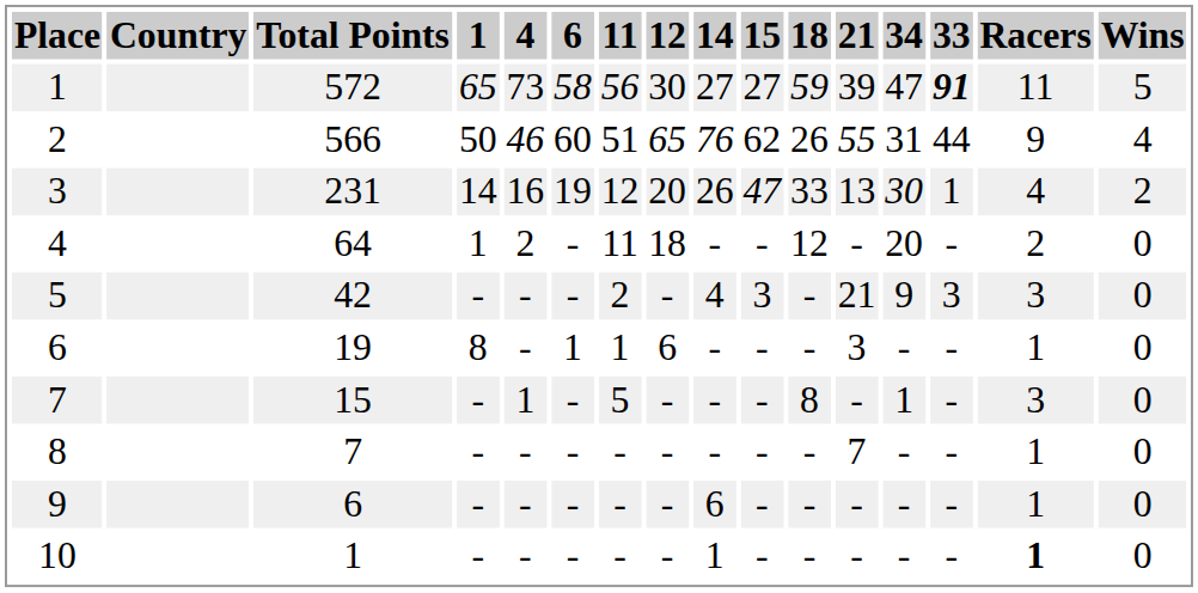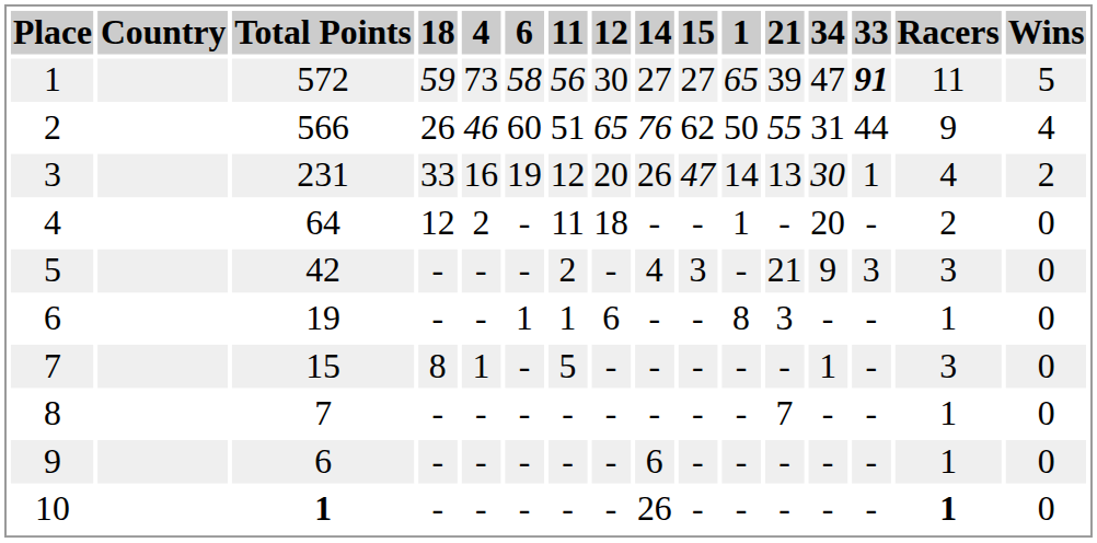 <table border="0" style="border: 1px solid #999; background-color:#FFFFFF; text-align:center">
 <tr align="center" bgcolor="#CCCCCC">
 <th>Place</th>
 <th>Country</th>
 <th>Total Points</th>
-<th>1</th>
+<th>18</th>
 <th>4</th>
 <th>6</th>
 <th>11</th>
 <th>12</th>
 <th>14</th>
 <th>15</th>
-<th>18</th>
+<th>1</th>
 <th>21</th>
 <th>34</th>
 <th>33</th>
 <th>Racers</th>
 <th>Wins</th>
 </tr>
 <tr bgcolor="#EFEFEF">
 <td>1</td>
 <td align="left"></td>
 <td>572</td>
-<td><em>65</em></td>
+<td><em>59</em></td>
 <td>73</td>
 <td><em>58</em></td>
 <td><em>56</em></td>
 <td>30</td>
 <td>27</td>
 <td>27</td>
-<td><em>59</em></td>
+<td><em>65</em></td>
 <td>39</td>
 <td>47</td>
 <td><strong><em>91</em></strong></td>
 <td>11</td>
 <td>5</td>
 </tr>
 <tr>
 <td>2</td>
 <td align="left"></td>
 <td>566</td>
-<td>50</td>
+<td>26</td>
 <td><em>46</em></td>
 <td>60</td>
 <td>51</td>
 <td><em>65</em></td>
 <td><em>76</em></td>
 <td>62</td>
-<td>26</td>
+<td>50</td>
 <td><em>55</em></td>
 <td>31</td>
 <td>44</td>
 <td>9</td>
 <td>4</td>
 </tr>
 <tr bgcolor="#EFEFEF">
 <td>3</td>
 <td align="left"></td>
 <td>231</td>
-<td>14</td>
+<td>33</td>
 <td>16</td>
 <td>19</td>
 <td>12</td>
 <td>20</td>
 <td>26</td>
 <td><em>47</em></td>
-<td>33</td>
+<td>14</td>
 <td>13</td>
 <td><em>30</em></td>
 <td>1</td>
 <td>4</td>
 <td>2</td>
 </tr>
 <tr>
 <td>4</td>
 <td align="left"></td>
 <td>64</td>
-<td>1</td>
+<td>12</td>
 <td>2</td>
 <td>-</td>
 <td>11</td>
 <td>18</td>
 <td>-</td>
 <td>-</td>
-<td>12</td>
+<td>1</td>
 <td>-</td>
 <td>20</td>
 <td>-</td>
 <td>2</td>
 <td>0</td>
 </tr>
 <tr bgcolor="#EFEFEF">
 <td>5</td>
 <td align="left"></td>
 <td>42</td>
 <td>-</td>
 <td>-</td>
 <td>-</td>
 <td>2</td>
 <td>-</td>
 <td>4</td>
 <td>3</td>
 <td>-</td>
 <td>21</td>
 <td>9</td>
 <td>3</td>
 <td>3</td>
 <td>0</td>
 </tr>
 <tr>
 <td>6</td>
 <td align="left"></td>
 <td>19</td>
-<td>8</td>
+<td>-</td>
 <td>-</td>
 <td>1</td>
 <td>1</td>
 <td>6</td>
 <td>-</td>
 <td>-</td>
-<td>-</td>
+<td>8</td>
 <td>3</td>
 <td>-</td>
 <td>-</td>
 <td>1</td>
 <td>0</td>
 </tr>
 <tr bgcolor="#EFEFEF">
 <td>7</td>
 <td align="left"></td>
 <td>15</td>
-<td>-</td>
+<td>8</td>
 <td>1</td>
 <td>-</td>
 <td>5</td>
 <td>-</td>
 <td>-</td>
 <td>-</td>
-<td>8</td>
+<td>-</td>
 <td>-</td>
 <td>1</td>
 <td>-</td>
 <td>3</td>
 <td>0</td>
 </tr>
 <tr>
 <td>8</td>
 <td align="left"></td>
 <td>7</td>
 <td>-</td>
 <td>-</td>
 <td>-</td>
 <td>-</td>
 <td>-</td>
 <td>-</td>
 <td>-</td>
 <td>-</td>
 <td>7</td>
 <td>-</td>
 <td>-</td>
 <td>1</td>
 <td>0</td>
 </tr>
 <tr bgcolor="#EFEFEF">
 <td>9</td>
 <td align="left"></td>
 <td>6</td>
 <td>-</td>
 <td>-</td>
 <td>-</td>
 <td>-</td>
 <td>-</td>
 <td>6</td>
 <td>-</td>
 <td>-</td>
 <td>-</td>
 <td>-</td>
 <td>-</td>
 <td>1</td>
 <td>0</td>
 </tr>
 <tr>
 <td>10</td>
 <td align="left"></td>
-<td>1</td>
+<td><strong>1</strong></td>
 <td>-</td>
 <td>-</td>
 <td>-</td>
 <td>-</td>
 <td>-</td>
-<td>1</td>
+<td>26</td>
 <td>-</td>
 <td>-</td>
 <td>-</td>
 <td>-</td>
 <td>-</td>
 <td><strong>1</strong></td>
 <td>0</td>
 </tr>
 </table>
